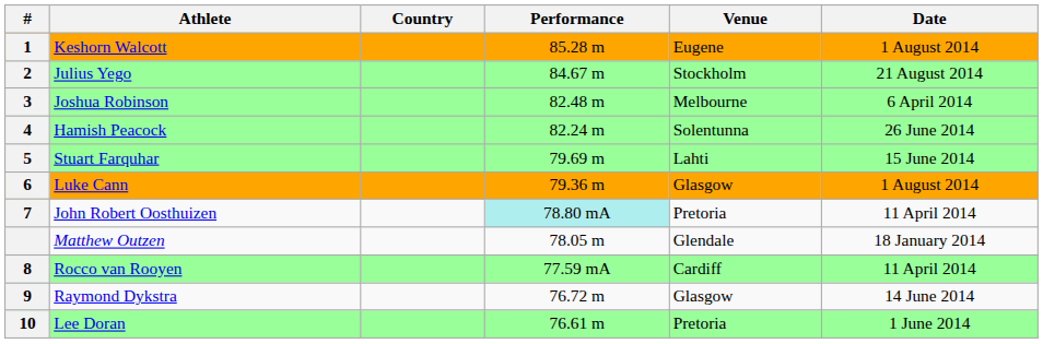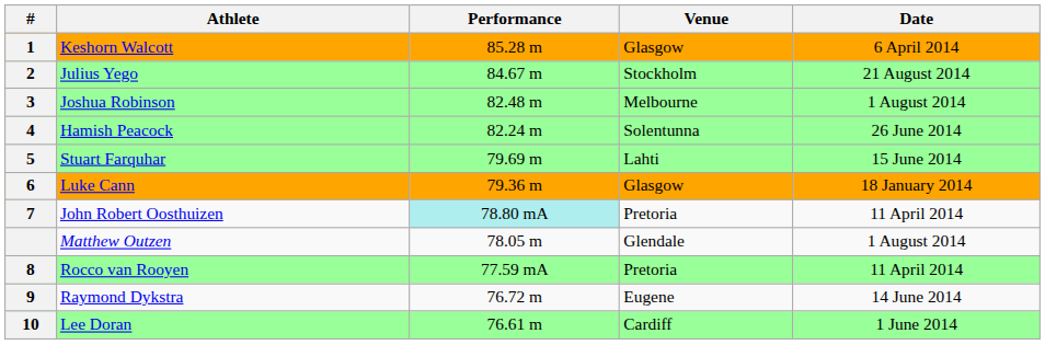 <table class="wikitable" width=100% style="font-size:90%; text-align:center;">
 <tr>
 <th>#</th>
 <th>Athlete</th>
-<th>Country</th>
 <th>Performance</th>
 <th>Venue</th>
 <th>Date</th>
 </tr>
 <tr bgcolor="orange">
 <th>1</th>
 <td align=left><a href='#'>Keshorn Walcott</a></td>
-<td align=left></td>
 <td>85.28 m</td>
-<td align=left> Eugene</td>
-<td>1 August 2014</td>
+<td align=left> Glasgow</td>
+<td>6 April 2014</td>
 </tr>
 <tr bgcolor="99FF99">
 <th>2</th>
 <td align=left><a href='#'>Julius Yego</a></td>
-<td align=left></td>
 <td>84.67 m</td>
 <td align=left> Stockholm</td>
 <td>21 August 2014</td>
 </tr>
 <tr bgcolor="99FF99">
 <th>3</th>
 <td align=left><a href='#'>Joshua Robinson</a></td>
-<td align=left></td>
 <td>82.48 m</td>
 <td align=left> Melbourne</td>
-<td>6 April 2014</td>
+<td>1 August 2014</td>
 </tr>
 <tr bgcolor="99FF99">
 <th>4</th>
 <td align=left><a href='#'>Hamish Peacock</a></td>
-<td align=left></td>
 <td>82.24 m</td>
 <td align=left> Solentunna</td>
 <td>26 June 2014</td>
 </tr>
 <tr bgcolor="99FF99">
 <th>5</th>
 <td align=left><a href='#'>Stuart Farquhar</a></td>
-<td align=left></td>
 <td>79.69 m</td>
 <td align=left> Lahti</td>
 <td>15 June 2014</td>
 </tr>
 <tr bgcolor="orange">
 <th>6</th>
 <td align=left><a href='#'>Luke Cann</a></td>
-<td align=left></td>
 <td>79.36 m</td>
 <td align=left> Glasgow</td>
-<td>1 August 2014</td>
+<td>18 January 2014</td>
 </tr>
 <tr>
 <th>7</th>
 <td align=left><a href='#'>John Robert Oosthuizen</a></td>
-<td align=left></td>
 <td style="background: paleturquoise;">78.80 mA</td>
 <td align=left> Pretoria</td>
 <td>11 April 2014</td>
 </tr>
 <tr>
 <th></th>
 <td align=left><em><a href='#'>Matthew Outzen</a></em></td>
-<td align=left></td>
 <td>78.05 m</td>
 <td align=left> Glendale</td>
-<td>18 January 2014</td>
+<td>1 August 2014</td>
 </tr>
 <tr bgcolor="99FF99">
 <th>8</th>
 <td align=left><a href='#'>Rocco van Rooyen</a></td>
-<td align=left></td>
 <td>77.59 mA</td>
-<td align=left> Cardiff</td>
+<td align=left> Pretoria</td>
 <td>11 April 2014</td>
 </tr>
 <tr>
 <th>9</th>
 <td align=left><a href='#'>Raymond Dykstra</a></td>
-<td align=left></td>
 <td>76.72 m</td>
-<td align=left> Glasgow</td>
+<td align=left> Eugene</td>
 <td>14 June 2014</td>
 </tr>
 <tr bgcolor="99FF99">
 <th>10</th>
 <td align=left><a href='#'>Lee Doran</a></td>
-<td align=left></td>
 <td>76.61 m</td>
-<td align=left> Pretoria</td>
+<td align=left> Cardiff</td>
 <td>1 June 2014</td>
 </tr>
 </table>
